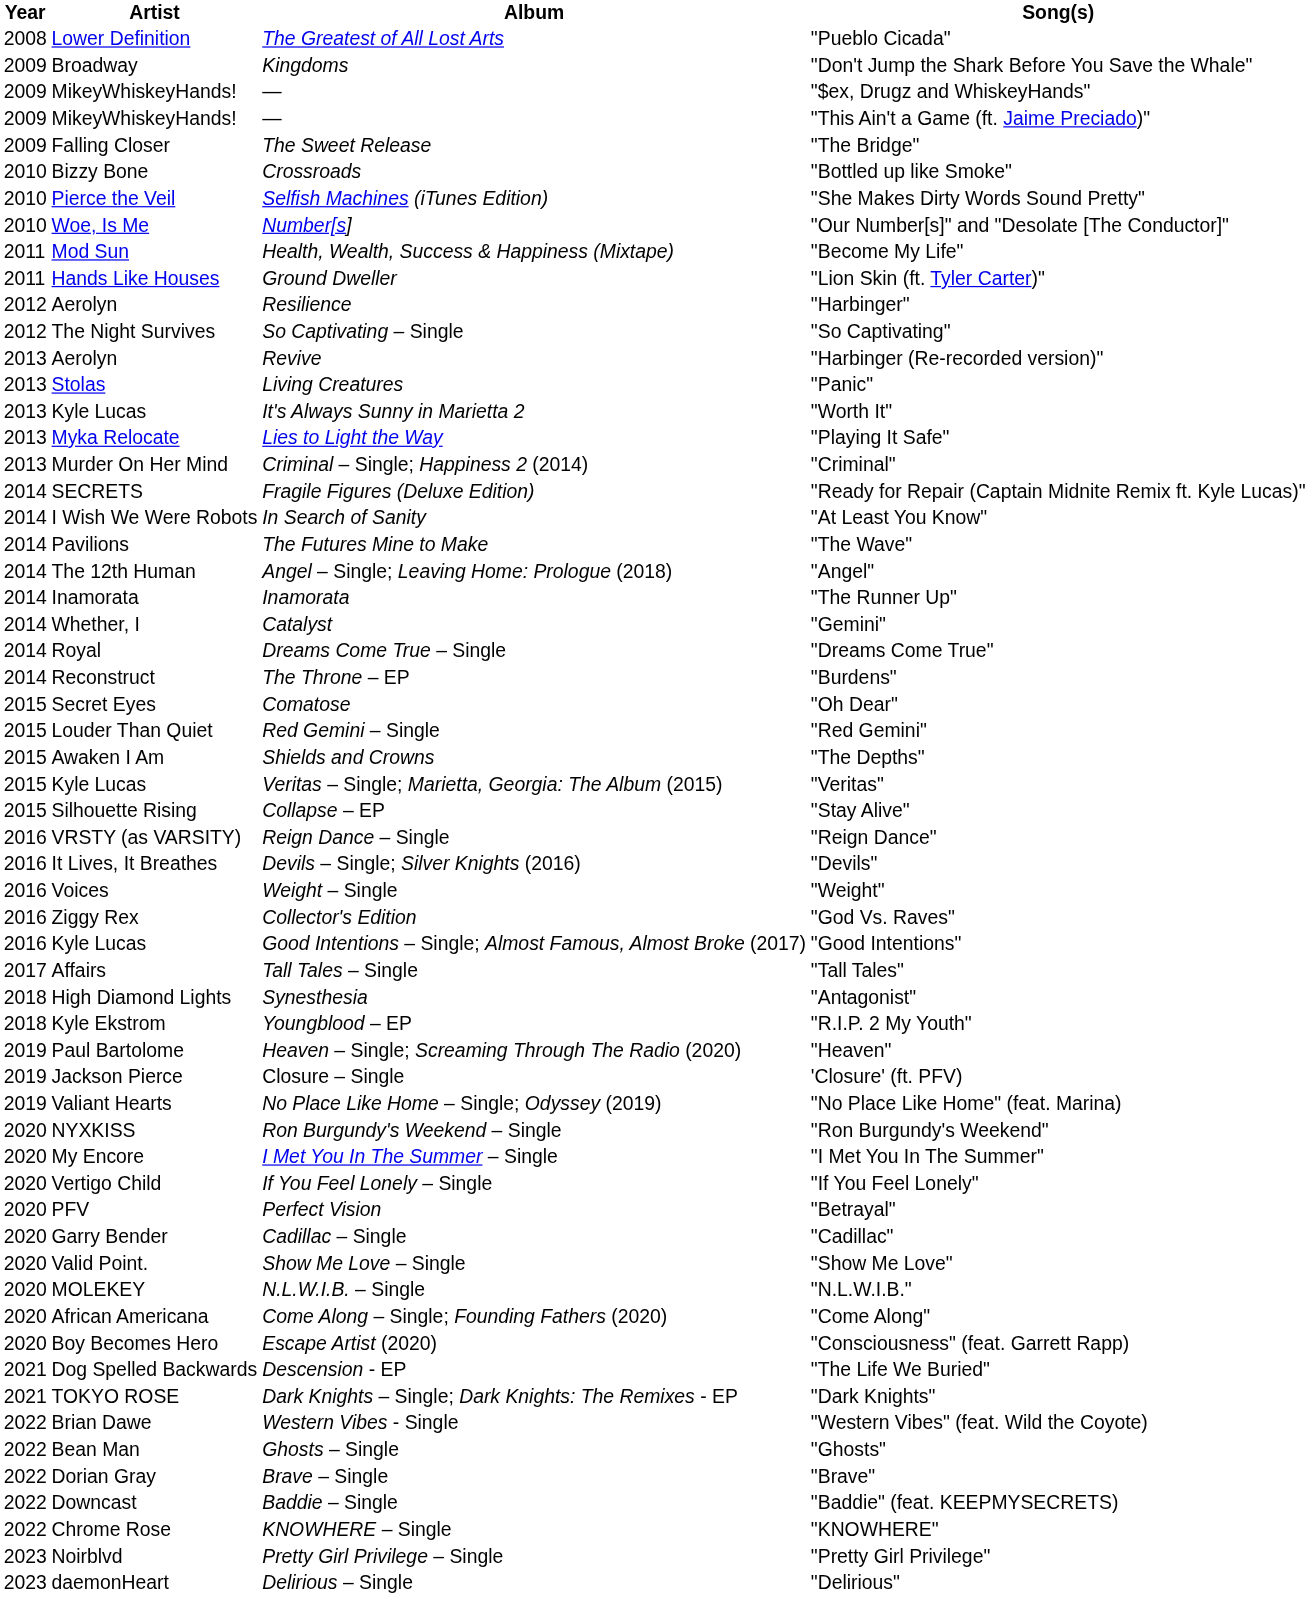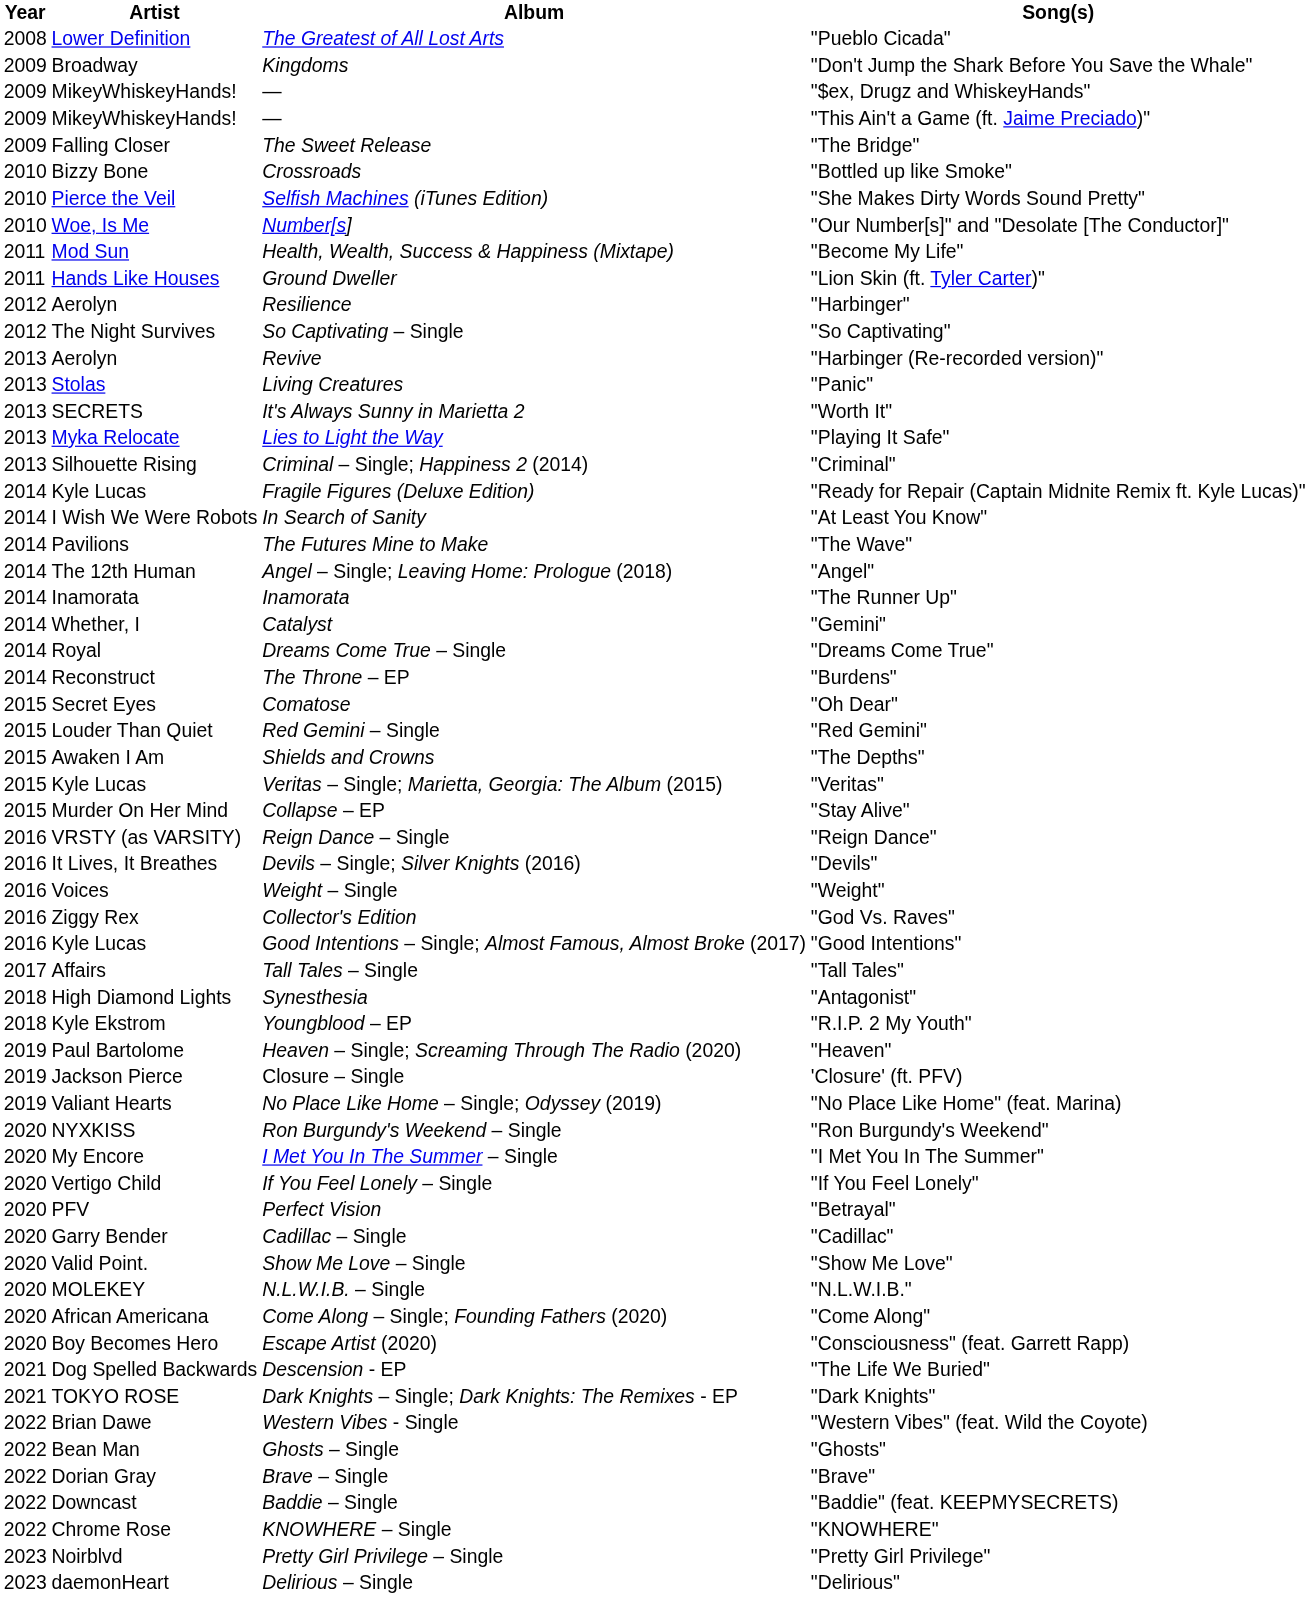 <table>
 <tr>
 <th>Year</th>
 <th>Artist</th>
 <th>Album</th>
 <th>Song(s)</th>
 </tr>
 <tr>
 <td>2008</td>
 <td><a href='#'>Lower Definition</a></td>
 <td><em><a href='#'>The Greatest of All Lost Arts</a></em></td>
 <td>"Pueblo Cicada"</td>
 </tr>
 <tr>
 <td>2009</td>
 <td>Broadway</td>
 <td><em>Kingdoms</em></td>
 <td>"Don't Jump the Shark Before You Save the Whale"</td>
 </tr>
 <tr>
 <td>2009</td>
 <td>MikeyWhiskeyHands!</td>
 <td>—</td>
 <td>"$ex, Drugz and WhiskeyHands"</td>
 </tr>
 <tr>
 <td>2009</td>
 <td>MikeyWhiskeyHands!</td>
 <td>—</td>
 <td>"This Ain't a Game (ft. <a href='#'>Jaime Preciado</a>)"</td>
 </tr>
 <tr>
 <td>2009</td>
 <td>Falling Closer</td>
 <td><em>The Sweet Release</em></td>
 <td>"The Bridge"</td>
 </tr>
 <tr>
 <td>2010</td>
 <td>Bizzy Bone</td>
 <td><em>Crossroads</em></td>
 <td>"Bottled up like Smoke"</td>
 </tr>
 <tr>
 <td>2010</td>
 <td><a href='#'>Pierce the Veil</a></td>
 <td><em><a href='#'>Selfish Machines</a> (iTunes Edition)</em></td>
 <td>"She Makes Dirty Words Sound Pretty"</td>
 </tr>
 <tr>
 <td>2010</td>
 <td><a href='#'>Woe, Is Me</a></td>
 <td><em><a href='#'>Number[s</a>]</em></td>
 <td>"Our Number[s]" and "Desolate [The Conductor]"</td>
 </tr>
 <tr>
 <td>2011</td>
 <td><a href='#'>Mod Sun</a></td>
 <td><em>Health, Wealth, Success & Happiness (Mixtape)</em></td>
 <td>"Become My Life"</td>
 </tr>
 <tr>
 <td>2011</td>
 <td><a href='#'>Hands Like Houses</a></td>
 <td><em>Ground Dweller</em></td>
 <td>"Lion Skin (ft. <a href='#'>Tyler Carter</a>)"</td>
 </tr>
 <tr>
 <td>2012</td>
 <td>Aerolyn</td>
 <td><em>Resilience</em></td>
 <td>"Harbinger"</td>
 </tr>
 <tr>
 <td>2012</td>
 <td>The Night Survives</td>
 <td><em>So Captivating</em> – Single</td>
 <td>"So Captivating"</td>
 </tr>
 <tr>
 <td>2013</td>
 <td>Aerolyn</td>
 <td><em>Revive</em></td>
 <td>"Harbinger (Re-recorded version)"</td>
 </tr>
 <tr>
 <td>2013</td>
 <td><a href='#'>Stolas</a></td>
 <td><em>Living Creatures</em></td>
 <td>"Panic"</td>
 </tr>
 <tr>
 <td>2013</td>
-<td>Kyle Lucas</td>
+<td>SECRETS</td>
 <td><em>It's Always Sunny in Marietta 2</em></td>
 <td>"Worth It"</td>
 </tr>
 <tr>
 <td>2013</td>
 <td><a href='#'>Myka Relocate</a></td>
 <td><em><a href='#'>Lies to Light the Way</a></em></td>
 <td>"Playing It Safe"</td>
 </tr>
 <tr>
 <td>2013</td>
-<td>Murder On Her Mind</td>
+<td>Silhouette Rising</td>
 <td><em>Criminal</em> – Single; <em>Happiness 2</em> (2014)</td>
 <td>"Criminal"</td>
 </tr>
 <tr>
 <td>2014</td>
-<td>SECRETS</td>
+<td>Kyle Lucas</td>
 <td><em>Fragile Figures (Deluxe Edition)</em></td>
 <td>"Ready for Repair (Captain Midnite Remix ft. Kyle Lucas)"</td>
 </tr>
 <tr>
 <td>2014</td>
 <td>I Wish We Were Robots</td>
 <td><em>In Search of Sanity</em></td>
 <td>"At Least You Know"</td>
 </tr>
 <tr>
 <td>2014</td>
 <td>Pavilions</td>
 <td><em>The Futures Mine to Make</em></td>
 <td>"The Wave"</td>
 </tr>
 <tr>
 <td>2014</td>
 <td>The 12th Human</td>
 <td><em>Angel</em> – Single; <em>Leaving Home: Prologue</em> (2018)</td>
 <td>"Angel"</td>
 </tr>
 <tr>
 <td>2014</td>
 <td>Inamorata</td>
 <td><em>Inamorata</em></td>
 <td>"The Runner Up"</td>
 </tr>
 <tr>
 <td>2014</td>
 <td>Whether, I</td>
 <td><em>Catalyst</em></td>
 <td>"Gemini"</td>
 </tr>
 <tr>
 <td>2014</td>
 <td>Royal</td>
 <td><em>Dreams Come True</em> – Single</td>
 <td>"Dreams Come True"</td>
 </tr>
 <tr>
 <td>2014</td>
 <td>Reconstruct</td>
 <td><em>The Throne</em> – EP</td>
 <td>"Burdens"</td>
 </tr>
 <tr>
 <td>2015</td>
 <td>Secret Eyes</td>
 <td><em>Comatose</em></td>
 <td>"Oh Dear"</td>
 </tr>
 <tr>
 <td>2015</td>
 <td>Louder Than Quiet</td>
 <td><em>Red Gemini</em> – Single</td>
 <td>"Red Gemini"</td>
 </tr>
 <tr>
 <td>2015</td>
 <td>Awaken I Am</td>
 <td><em>Shields and Crowns</em></td>
 <td>"The Depths"</td>
 </tr>
 <tr>
 <td>2015</td>
 <td>Kyle Lucas</td>
 <td><em>Veritas</em> – Single; <em>Marietta, Georgia: The Album</em> (2015)</td>
 <td>"Veritas"</td>
 </tr>
 <tr>
 <td>2015</td>
-<td>Silhouette Rising</td>
+<td>Murder On Her Mind</td>
 <td><em>Collapse</em> – EP</td>
 <td>"Stay Alive"</td>
 </tr>
 <tr>
 <td>2016</td>
 <td>VRSTY (as VARSITY)</td>
 <td><em>Reign Dance</em> – Single</td>
 <td>"Reign Dance"</td>
 </tr>
 <tr>
 <td>2016</td>
 <td>It Lives, It Breathes</td>
 <td><em>Devils</em> – Single; <em>Silver Knights</em> (2016)</td>
 <td>"Devils"</td>
 </tr>
 <tr>
 <td>2016</td>
 <td>Voices</td>
 <td><em>Weight</em> – Single</td>
 <td>"Weight"</td>
 </tr>
 <tr>
 <td>2016</td>
 <td>Ziggy Rex</td>
 <td><em>Collector's Edition</em></td>
 <td>"God Vs. Raves"</td>
 </tr>
 <tr>
 <td>2016</td>
 <td>Kyle Lucas</td>
 <td><em>Good Intentions</em> – Single; <em>Almost Famous, Almost Broke</em> (2017)</td>
 <td>"Good Intentions"</td>
 </tr>
 <tr>
 <td>2017</td>
 <td>Affairs</td>
 <td><em>Tall Tales</em> – Single</td>
 <td>"Tall Tales"</td>
 </tr>
 <tr>
 <td>2018</td>
 <td>High Diamond Lights</td>
 <td><em>Synesthesia</em></td>
 <td>"Antagonist"</td>
 </tr>
 <tr>
 <td>2018</td>
 <td>Kyle Ekstrom</td>
 <td><em>Youngblood</em> – EP</td>
 <td>"R.I.P. 2 My Youth"</td>
 </tr>
 <tr>
 <td>2019</td>
 <td>Paul Bartolome</td>
 <td><em>Heaven</em> – Single; <em>Screaming Through The Radio</em> (2020)</td>
 <td>"Heaven"</td>
 </tr>
 <tr>
 <td>2019</td>
 <td>Jackson Pierce</td>
 <td>Closure – Single</td>
 <td>'Closure' (ft. PFV)</td>
 </tr>
 <tr>
 <td>2019</td>
 <td>Valiant Hearts</td>
 <td><em>No Place Like Home</em> – Single; <em>Odyssey</em> (2019)</td>
 <td>"No Place Like Home" (feat. Marina)</td>
 </tr>
 <tr>
 <td>2020</td>
 <td>NYXKISS</td>
 <td><em>Ron Burgundy's Weekend</em> – Single</td>
 <td>"Ron Burgundy's Weekend"</td>
 </tr>
 <tr>
 <td>2020</td>
 <td>My Encore</td>
 <td><em><a href='#'>I Met You In The Summer</a></em> – Single</td>
 <td>"I Met You In The Summer"</td>
 </tr>
 <tr>
 <td>2020</td>
 <td>Vertigo Child</td>
 <td><em>If You Feel Lonely</em> – Single</td>
 <td>"If You Feel Lonely"</td>
 </tr>
 <tr>
 <td>2020</td>
 <td>PFV</td>
 <td><em>Perfect Vision</em></td>
 <td>"Betrayal"</td>
 </tr>
 <tr>
 <td>2020</td>
 <td>Garry Bender</td>
 <td><em>Cadillac</em> – Single</td>
 <td>"Cadillac"</td>
 </tr>
 <tr>
 <td>2020</td>
 <td>Valid Point.</td>
 <td><em>Show Me Love</em> – Single</td>
 <td>"Show Me Love"</td>
 </tr>
 <tr>
 <td>2020</td>
 <td>MOLEKEY</td>
 <td><em>N.L.W.I.B.</em> – Single</td>
 <td>"N.L.W.I.B."</td>
 </tr>
 <tr>
 <td>2020</td>
 <td>African Americana</td>
 <td><em>Come Along</em> – Single; <em>Founding Fathers</em> (2020)</td>
 <td>"Come Along"</td>
 </tr>
 <tr>
 <td>2020</td>
 <td>Boy Becomes Hero</td>
 <td><em>Escape Artist</em> (2020)</td>
 <td>"Consciousness" (feat. Garrett Rapp)</td>
 </tr>
 <tr>
 <td>2021</td>
 <td>Dog Spelled Backwards</td>
 <td><em>Descension</em> - EP</td>
 <td>"The Life We Buried"</td>
 </tr>
 <tr>
 <td>2021</td>
 <td>TOKYO ROSE</td>
 <td><em>Dark Knights</em> – Single; <em>Dark Knights: The Remixes</em> - EP</td>
 <td>"Dark Knights"</td>
 </tr>
 <tr>
 <td>2022</td>
 <td>Brian Dawe</td>
 <td><em>Western Vibes</em> - Single</td>
 <td>"Western Vibes" (feat. Wild the Coyote)</td>
 </tr>
 <tr>
 <td>2022</td>
 <td>Bean Man</td>
 <td><em>Ghosts</em> – Single</td>
 <td>"Ghosts"</td>
 </tr>
 <tr>
 <td>2022</td>
 <td>Dorian Gray</td>
 <td><em>Brave</em> – Single</td>
 <td>"Brave"</td>
 </tr>
 <tr>
 <td>2022</td>
 <td>Downcast</td>
 <td><em>Baddie</em> – Single</td>
 <td>"Baddie" (feat. KEEPMYSECRETS)</td>
 </tr>
 <tr>
 <td>2022</td>
 <td>Chrome Rose</td>
 <td><em>KNOWHERE</em> – Single</td>
 <td>"KNOWHERE"</td>
 </tr>
 <tr>
 <td>2023</td>
 <td>Noirblvd</td>
 <td><em>Pretty Girl Privilege</em> – Single</td>
 <td>"Pretty Girl Privilege"</td>
 </tr>
 <tr>
 <td>2023</td>
 <td>daemonHeart</td>
 <td><em>Delirious</em> – Single</td>
 <td>"Delirious"</td>
 </tr>
 </table>
